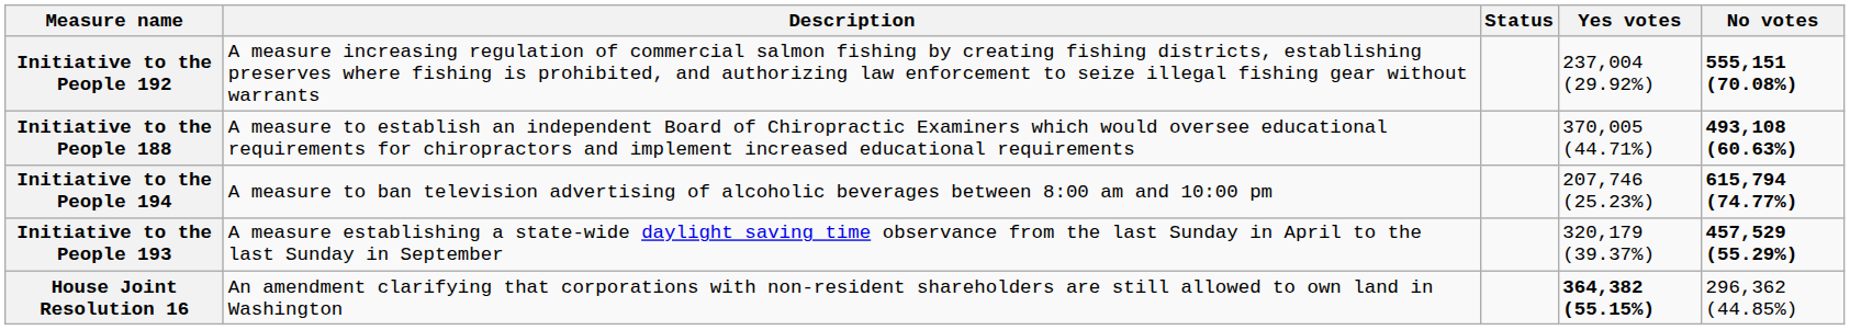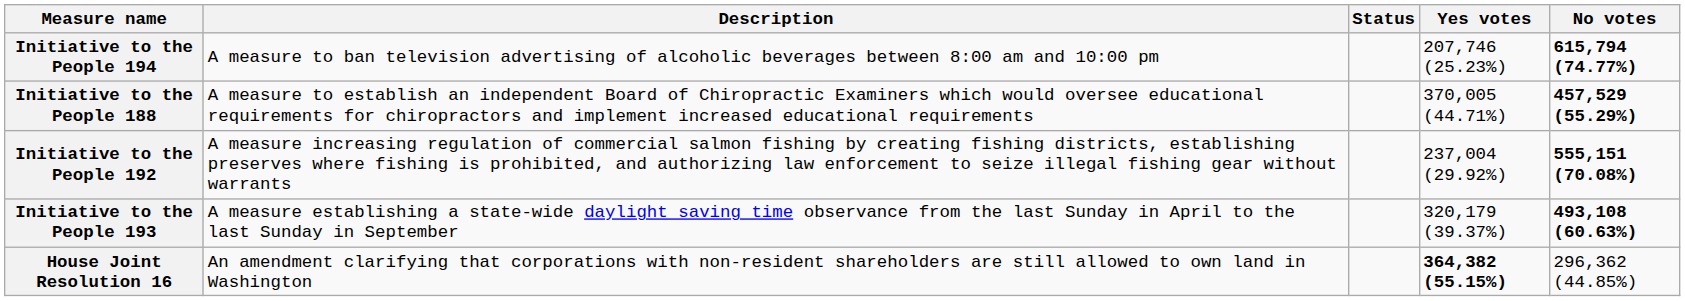 <table class="wikitable sortable plainrowheaders">
 <tr>
 <th scope=col>Measure name</th>
 <th scope=col class=unsortable>Description</th>
 <th scope=col>Status</th>
 <th scope=col>Yes votes</th>
 <th scope=col>No votes</th>
 </tr>
 <tr>
+<th scope=row>Initiative to the People 194</th>
+<td>A measure to ban television advertising of alcoholic beverages between 8:00 am and 10:00 pm</td>
+<td></td>
+<td>207,746 (25.23%)</td>
+<td><strong>615,794 (74.77%)</strong></td>
+</tr>
+<tr>
+<th scope=row>Initiative to the People 188</th>
+<td>A measure to establish an independent Board of Chiropractic Examiners which would oversee educational requirements for chiropractors and implement increased educational requirements</td>
+<td></td>
+<td>370,005 (44.71%)</td>
+<td><strong>457,529 (55.29%)</strong></td>
+</tr>
+<tr>
 <th scope=row>Initiative to the People 192</th>
 <td>A measure increasing regulation of commercial salmon fishing by creating fishing districts, establishing preserves where fishing is prohibited, and authorizing law enforcement to seize illegal fishing gear without warrants</td>
 <td></td>
 <td>237,004 (29.92%)</td>
 <td><strong>555,151 (70.08%)</strong></td>
 </tr>
 <tr>
-<th scope=row>Initiative to the People 188</th>
-<td>A measure to establish an independent Board of Chiropractic Examiners which would oversee educational requirements for chiropractors and implement increased educational requirements</td>
-<td></td>
-<td>370,005 (44.71%)</td>
-<td><strong>493,108 (60.63%)</strong></td>
-</tr>
-<tr>
-<th scope=row>Initiative to the People 194</th>
-<td>A measure to ban television advertising of alcoholic beverages between 8:00 am and 10:00 pm</td>
-<td></td>
-<td>207,746 (25.23%)</td>
-<td><strong>615,794 (74.77%)</strong></td>
-</tr>
-<tr>
 <th scope=row>Initiative to the People 193</th>
 <td>A measure establishing a state-wide <a href='#'>daylight saving time</a> observance from the last Sunday in April to the last Sunday in September</td>
 <td></td>
 <td>320,179 (39.37%)</td>
-<td><strong>457,529 (55.29%)</strong></td>
+<td><strong>493,108 (60.63%)</strong></td>
 </tr>
 <tr>
 <th scope=row>House Joint Resolution 16</th>
 <td>An amendment clarifying that corporations with non-resident shareholders are still allowed to own land in Washington</td>
 <td></td>
 <td><strong>364,382 (55.15%)</strong></td>
 <td>296,362 (44.85%)</td>
 </tr>
 </table>
